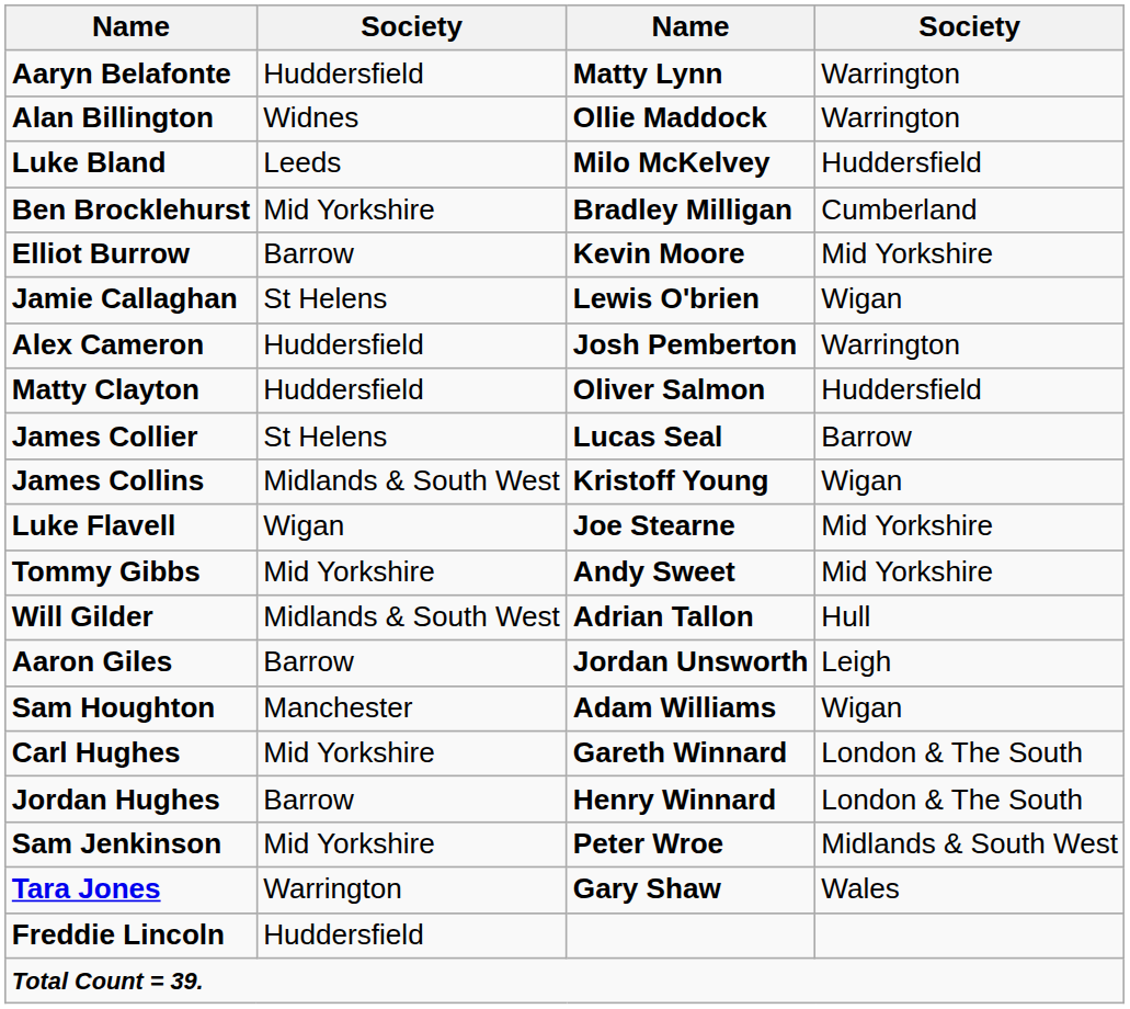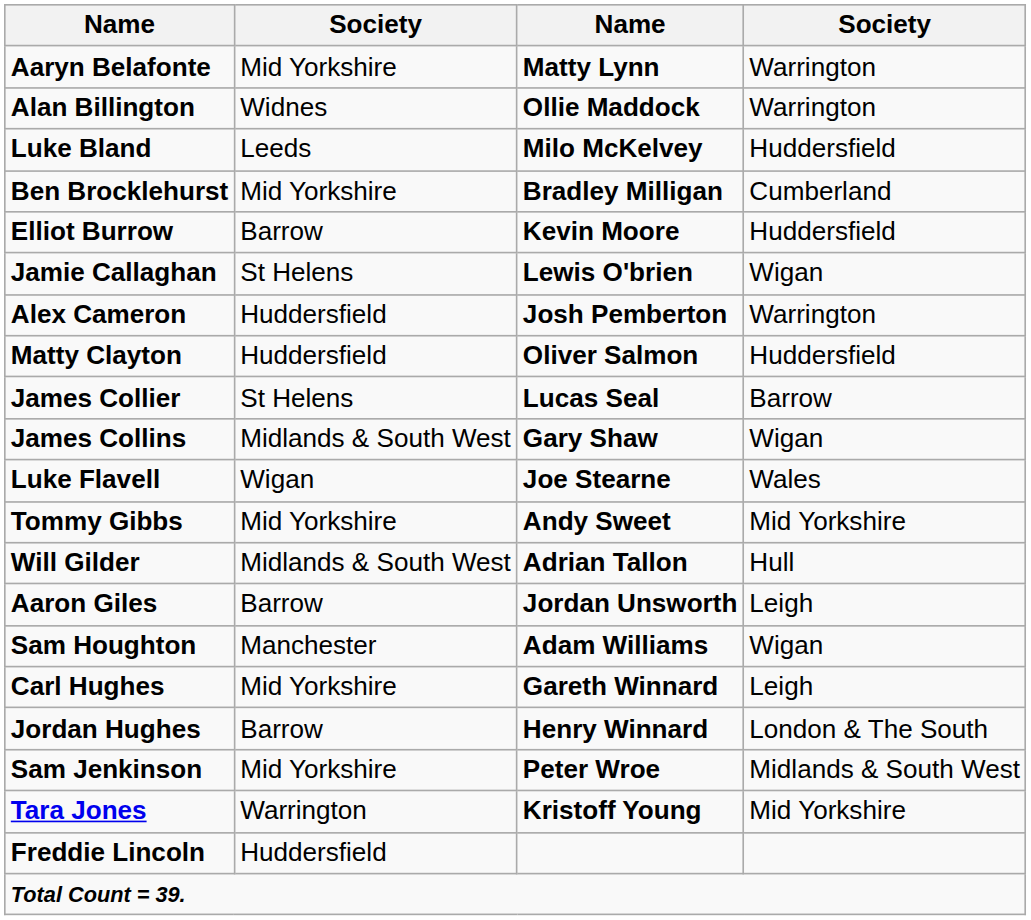 <table class="wikitable">
 <tr>
 <th>Name</th>
 <th>Society</th>
 <th>Name</th>
 <th>Society</th>
 </tr>
 <tr>
 <td><strong>Aaryn Belafonte</strong></td>
-<td>Huddersfield</td>
+<td>Mid Yorkshire</td>
 <td><strong>Matty Lynn</strong></td>
 <td>Warrington</td>
 </tr>
 <tr>
 <td><strong>Alan Billington</strong></td>
 <td>Widnes</td>
 <td><strong>Ollie Maddock</strong></td>
 <td>Warrington</td>
 </tr>
 <tr>
 <td><strong>Luke Bland</strong></td>
 <td>Leeds</td>
 <td><strong>Milo McKelvey</strong></td>
 <td>Huddersfield</td>
 </tr>
 <tr>
 <td><strong>Ben Brocklehurst</strong></td>
 <td>Mid Yorkshire</td>
 <td><strong>Bradley Milligan</strong></td>
 <td>Cumberland</td>
 </tr>
 <tr>
 <td><strong>Elliot Burrow</strong></td>
 <td>Barrow</td>
 <td><strong>Kevin Moore</strong></td>
-<td>Mid Yorkshire</td>
+<td>Huddersfield</td>
 </tr>
 <tr>
 <td><strong>Jamie Callaghan</strong></td>
 <td>St Helens</td>
 <td><strong>Lewis O'brien</strong></td>
 <td>Wigan</td>
 </tr>
 <tr>
 <td><strong>Alex Cameron</strong></td>
 <td>Huddersfield</td>
 <td><strong>Josh Pemberton</strong></td>
 <td>Warrington</td>
 </tr>
 <tr>
 <td><strong>Matty Clayton</strong></td>
 <td>Huddersfield</td>
 <td><strong>Oliver Salmon</strong></td>
 <td>Huddersfield</td>
 </tr>
 <tr>
 <td><strong>James Collier</strong></td>
 <td>St Helens</td>
 <td><strong>Lucas Seal</strong></td>
 <td>Barrow</td>
 </tr>
 <tr>
 <td><strong>James Collins</strong></td>
 <td>Midlands & South West</td>
-<td><strong>Kristoff Young</strong></td>
+<td><strong>Gary Shaw</strong></td>
 <td>Wigan</td>
 </tr>
 <tr>
 <td><strong>Luke Flavell</strong></td>
 <td>Wigan</td>
 <td><strong>Joe Stearne</strong></td>
-<td>Mid Yorkshire</td>
+<td>Wales</td>
 </tr>
 <tr>
 <td><strong>Tommy Gibbs</strong></td>
 <td>Mid Yorkshire</td>
 <td><strong>Andy Sweet</strong></td>
 <td>Mid Yorkshire</td>
 </tr>
 <tr>
 <td><strong>Will Gilder</strong></td>
 <td>Midlands & South West</td>
 <td><strong>Adrian Tallon</strong></td>
 <td>Hull</td>
 </tr>
 <tr>
 <td><strong>Aaron Giles</strong></td>
 <td>Barrow</td>
 <td><strong>Jordan Unsworth</strong></td>
 <td>Leigh</td>
 </tr>
 <tr>
 <td><strong>Sam Houghton</strong></td>
 <td>Manchester</td>
 <td><strong>Adam Williams</strong></td>
 <td>Wigan</td>
 </tr>
 <tr>
 <td><strong>Carl Hughes</strong></td>
 <td>Mid Yorkshire</td>
 <td><strong>Gareth Winnard</strong></td>
-<td>London & The South</td>
+<td>Leigh</td>
 </tr>
 <tr>
 <td><strong>Jordan Hughes</strong></td>
 <td>Barrow</td>
 <td><strong>Henry Winnard</strong></td>
 <td>London & The South</td>
 </tr>
 <tr>
 <td><strong>Sam Jenkinson</strong></td>
 <td>Mid Yorkshire</td>
 <td><strong>Peter Wroe</strong></td>
 <td>Midlands & South West</td>
 </tr>
 <tr>
 <td><strong><a href='#'>Tara Jones</a></strong></td>
 <td>Warrington</td>
-<td><strong>Gary Shaw</strong></td>
-<td>Wales</td>
+<td><strong>Kristoff Young</strong></td>
+<td>Mid Yorkshire</td>
 </tr>
 <tr>
 <td><strong>Freddie Lincoln</strong></td>
 <td>Huddersfield</td>
 <td></td>
 <td></td>
 </tr>
 <tr>
 <td colspan="4"><em><small><strong>Total Count = 39.</strong></small></em></td>
 </tr>
 </table>
